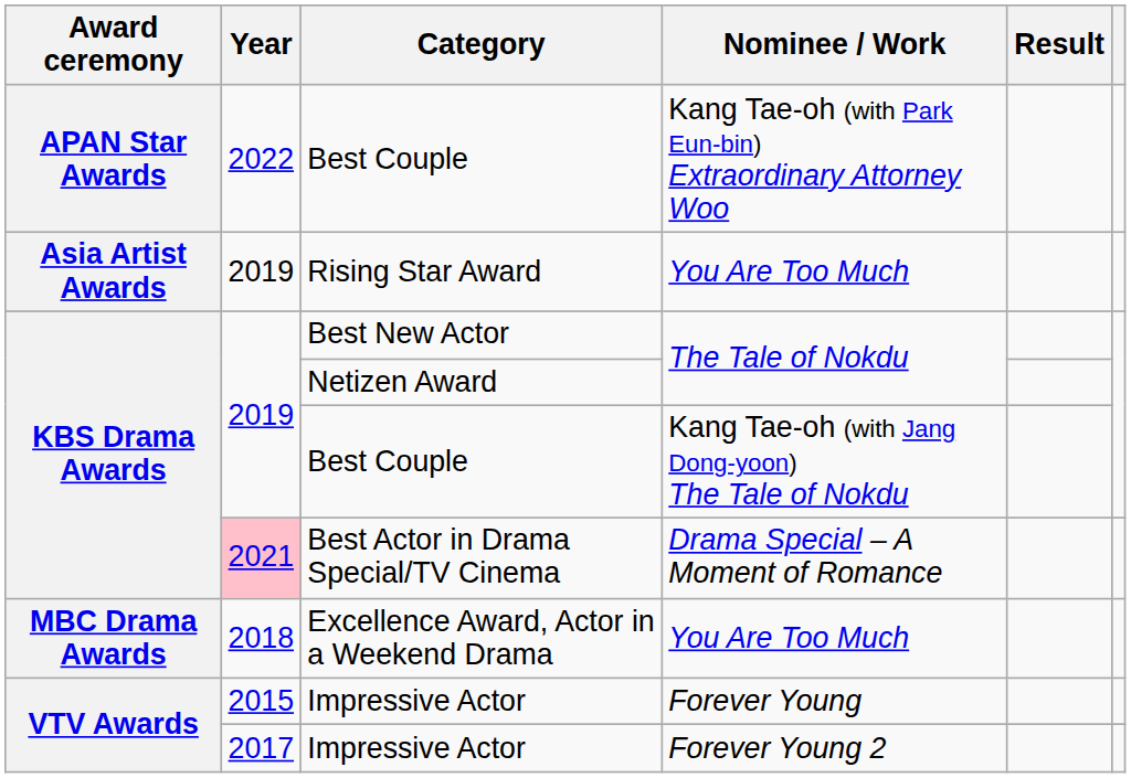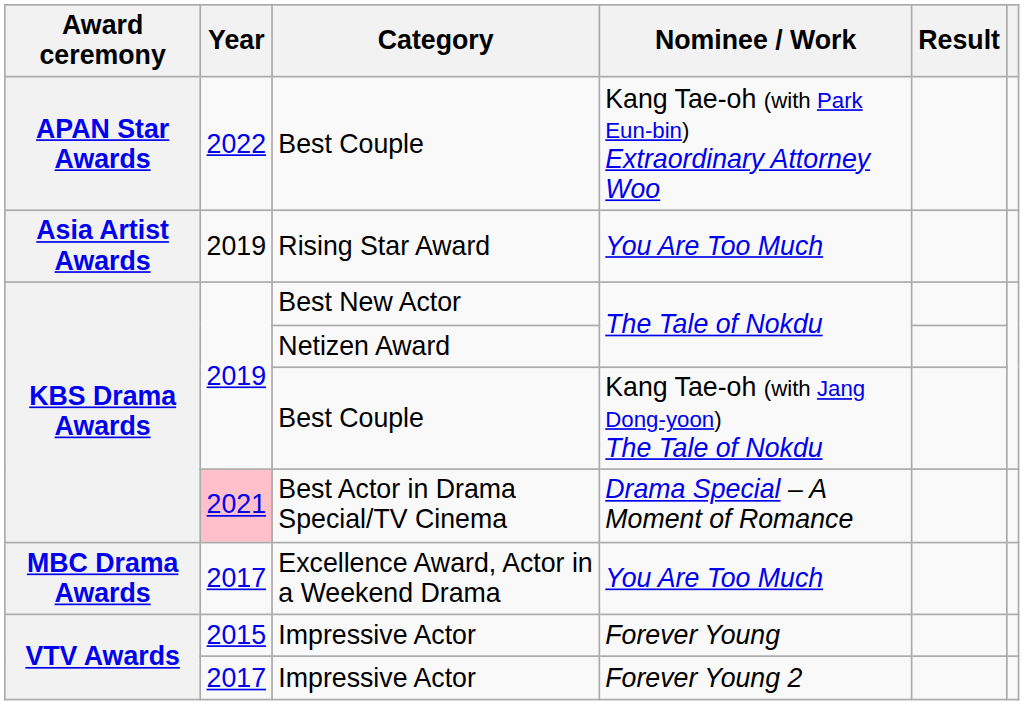 <table class="wikitable plainrowheaders sortable">
 <tr>
 <th scope="col">Award ceremony</th>
 <th scope="col">Year</th>
 <th scope="col">Category</th>
 <th scope="col">Nominee / Work</th>
 <th scope="col">Result</th>
 <th scope="col" class="unsortable"></th>
 </tr>
 <tr>
 <th scope="row"  rowspan="1"><a href='#'>APAN Star Awards</a></th>
 <td><a href='#'>2022</a></td>
 <td>Best Couple</td>
 <td>Kang Tae-oh <small>(with <a href='#'>Park Eun-bin</a>)</small><br><em><a href='#'>Extraordinary Attorney Woo</a></em></td>
 <td></td>
 <td></td>
 </tr>
 <tr>
 <th scope="row"><a href='#'>Asia Artist Awards</a></th>
 <td>2019</td>
 <td>Rising Star Award</td>
 <td><em><a href='#'>You Are Too Much</a></em></td>
 <td></td>
 <td></td>
 </tr>
 <tr>
 <th scope="row"  rowspan="4"><a href='#'>KBS Drama Awards</a></th>
 <td rowspan="3"><a href='#'>2019</a></td>
 <td>Best New Actor</td>
 <td rowspan="2"><em><a href='#'>The Tale of Nokdu</a></em></td>
 <td></td>
 <td rowspan="3"></td>
 </tr>
 <tr>
 <td>Netizen Award</td>
 <td></td>
 </tr>
 <tr>
 <td>Best Couple</td>
 <td>Kang Tae-oh <small>(with <a href='#'>Jang Dong-yoon</a>)</small><br><em><a href='#'>The Tale of Nokdu</a></em></td>
 <td></td>
 </tr>
 <tr>
 <td style="background: pink;"><a href='#'>2021</a></td>
 <td>Best Actor in Drama Special/TV Cinema</td>
 <td><em><a href='#'>Drama Special</a>  – A Moment of Romance</em></td>
 <td></td>
 <td></td>
 </tr>
 <tr>
 <th scope="row"><a href='#'>MBC Drama Awards</a></th>
-<td><a href='#'>2018</a></td>
+<td><a href='#'>2017</a></td>
 <td>Excellence Award, Actor in a Weekend Drama</td>
 <td><em><a href='#'>You Are Too Much</a></em></td>
 <td></td>
 <td></td>
 </tr>
 <tr>
 <th scope="row"  rowspan="2"><a href='#'>VTV Awards</a></th>
 <td><a href='#'>2015</a></td>
 <td>Impressive Actor</td>
 <td><em>Forever Young</em></td>
 <td></td>
 <td></td>
 </tr>
 <tr>
 <td><a href='#'>2017</a></td>
 <td>Impressive Actor</td>
 <td><em>Forever Young 2</em></td>
 <td></td>
 <td></td>
 </tr>
 </table>
